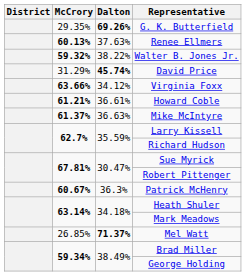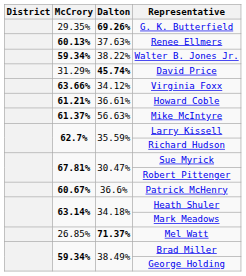 <table class=wikitable>
 <tr>
 <th>District</th>
 <th>McCrory</th>
 <th>Dalton</th>
 <th>Representative</th>
 </tr>
 <tr align=center>
 <th></th>
 <td>29.35%</td>
 <td><strong>69.26%</strong></td>
 <td><a href='#'>G. K. Butterfield</a></td>
 </tr>
 <tr align=center>
 <th></th>
 <td><strong>60.13%</strong></td>
 <td>37.63%</td>
 <td><a href='#'>Renee Ellmers</a></td>
 </tr>
 <tr align=center>
 <th></th>
-<td><strong>59.32%</strong></td>
+<td><strong>59.34%</strong></td>
 <td>38.22%</td>
 <td><a href='#'>Walter B. Jones Jr.</a></td>
 </tr>
 <tr align=center>
 <th></th>
 <td>31.29%</td>
 <td><strong>45.74%</strong></td>
 <td><a href='#'>David Price</a></td>
 </tr>
 <tr align=center>
 <th></th>
 <td><strong>63.66%</strong></td>
 <td>34.12%</td>
 <td><a href='#'>Virginia Foxx</a></td>
 </tr>
 <tr align=center>
 <th></th>
 <td><strong>61.21%</strong></td>
 <td>36.61%</td>
 <td><a href='#'>Howard Coble</a></td>
 </tr>
 <tr align=center>
 <th></th>
 <td><strong>61.37%</strong></td>
-<td>36.63%</td>
+<td>56.63%</td>
 <td><a href='#'>Mike McIntyre</a></td>
 </tr>
 <tr align=center>
 <th rowspan=2 ></th>
 <td rowspan=2><strong>62.7%</strong></td>
 <td rowspan=2>35.59%</td>
 <td><a href='#'>Larry Kissell</a></td>
 </tr>
 <tr align=center>
 <td><a href='#'>Richard Hudson</a></td>
 </tr>
 <tr align=center>
 <th rowspan=2 ></th>
 <td rowspan=2><strong>67.81%</strong></td>
 <td rowspan=2>30.47%</td>
 <td><a href='#'>Sue Myrick</a></td>
 </tr>
 <tr align=center>
 <td><a href='#'>Robert Pittenger</a></td>
 </tr>
 <tr align=center>
 <th></th>
 <td><strong>60.67%</strong></td>
-<td>36.3%</td>
+<td>36.6%</td>
 <td><a href='#'>Patrick McHenry</a></td>
 </tr>
 <tr align=center>
 <th rowspan=2 ></th>
 <td rowspan=2><strong>63.14%</strong></td>
 <td rowspan=2>34.18%</td>
 <td><a href='#'>Heath Shuler</a></td>
 </tr>
 <tr align=center>
 <td><a href='#'>Mark Meadows</a></td>
 </tr>
 <tr align=center>
 <th></th>
 <td>26.85%</td>
 <td><strong>71.37%</strong></td>
 <td><a href='#'>Mel Watt</a></td>
 </tr>
 <tr align=center>
 <th rowspan=2 ></th>
 <td rowspan=2><strong>59.34%</strong></td>
 <td rowspan=2>38.49%</td>
 <td><a href='#'>Brad Miller</a></td>
 </tr>
 <tr align=center>
 <td><a href='#'>George Holding</a></td>
 </tr>
 </table>
